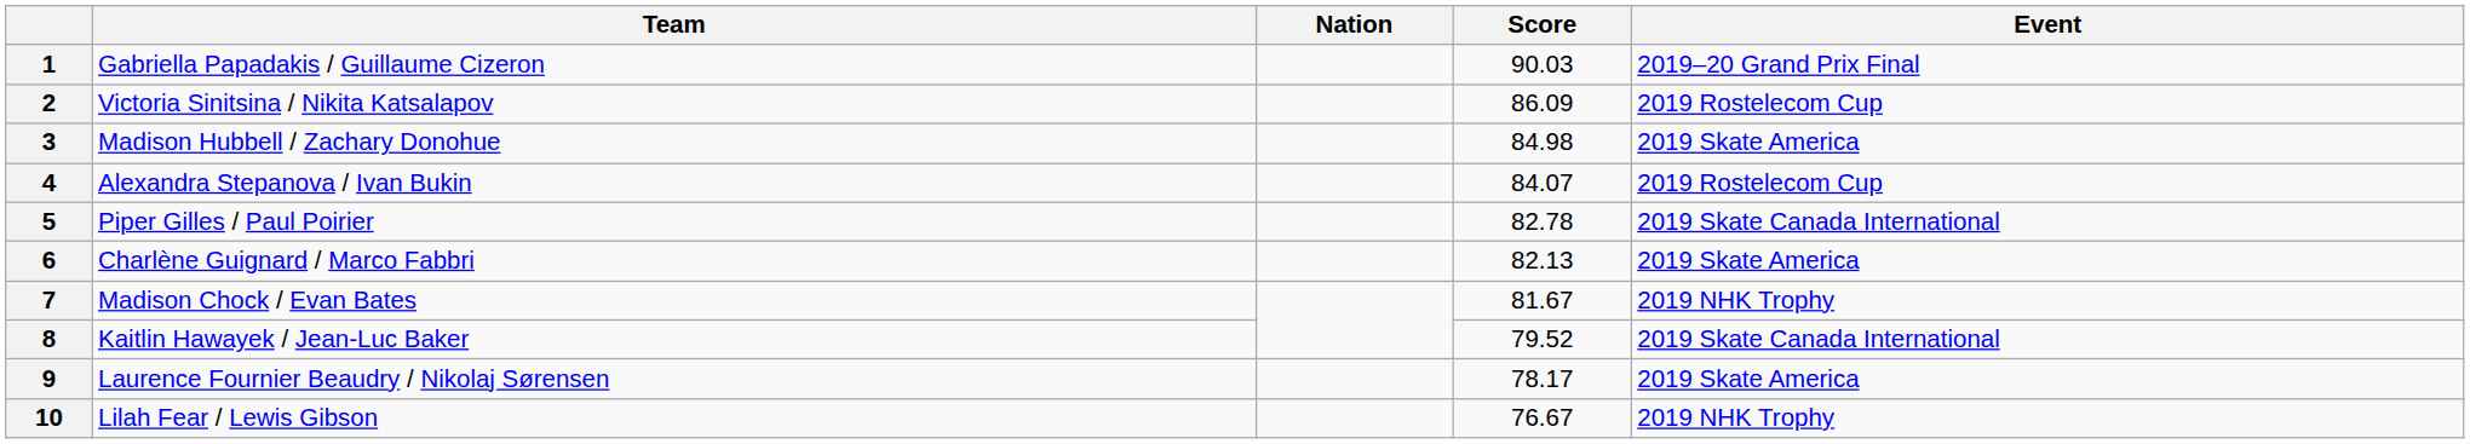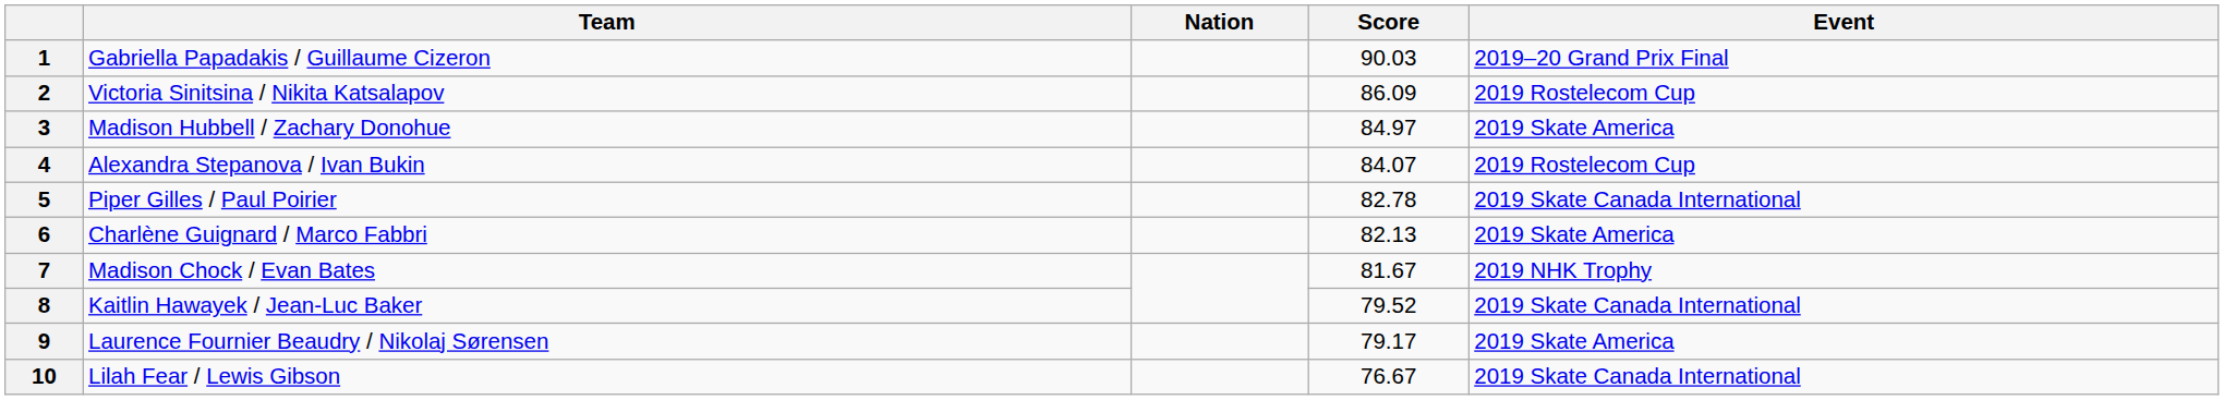 <table class="wikitable sortable" style="text-align:left; width:80%">
 <tr>
 <th scope="col"></th>
 <th scope="col">Team</th>
 <th scope="col">Nation</th>
 <th scope="col">Score</th>
 <th scope="col">Event</th>
 </tr>
 <tr>
 <th scope="row">1</th>
 <td><a href='#'>Gabriella Papadakis</a> / <a href='#'>Guillaume Cizeron</a></td>
 <td></td>
 <td style="text-align:center;">90.03</td>
 <td><a href='#'>2019–20 Grand Prix Final</a></td>
 </tr>
 <tr>
 <th scope="row">2</th>
 <td><a href='#'>Victoria Sinitsina</a> / <a href='#'>Nikita Katsalapov</a></td>
 <td></td>
 <td style="text-align:center;">86.09</td>
 <td><a href='#'>2019 Rostelecom Cup</a></td>
 </tr>
 <tr>
 <th scope="row">3</th>
 <td><a href='#'>Madison Hubbell</a> / <a href='#'>Zachary Donohue</a></td>
 <td></td>
-<td style="text-align:center;">84.98</td>
+<td style="text-align:center;">84.97</td>
 <td><a href='#'>2019 Skate America</a></td>
 </tr>
 <tr>
 <th scope="row">4</th>
 <td><a href='#'>Alexandra Stepanova</a> / <a href='#'>Ivan Bukin</a></td>
 <td></td>
 <td style="text-align:center;">84.07</td>
 <td><a href='#'>2019 Rostelecom Cup</a></td>
 </tr>
 <tr>
 <th scope="row">5</th>
 <td><a href='#'>Piper Gilles</a> / <a href='#'>Paul Poirier</a></td>
 <td></td>
 <td style="text-align:center;">82.78</td>
 <td><a href='#'>2019 Skate Canada International</a></td>
 </tr>
 <tr>
 <th scope="row">6</th>
 <td><a href='#'>Charlène Guignard</a> / <a href='#'>Marco Fabbri</a></td>
 <td></td>
 <td style="text-align:center;">82.13</td>
 <td><a href='#'>2019 Skate America</a></td>
 </tr>
 <tr>
 <th scope="row">7</th>
 <td><a href='#'>Madison Chock</a> / <a href='#'>Evan Bates</a></td>
 <td rowspan="2"></td>
 <td style="text-align:center;">81.67</td>
 <td><a href='#'>2019 NHK Trophy</a></td>
 </tr>
 <tr>
 <th scope="row">8</th>
 <td><a href='#'>Kaitlin Hawayek</a> / <a href='#'>Jean-Luc Baker</a></td>
 <td style="text-align:center;">79.52</td>
 <td><a href='#'>2019 Skate Canada International</a></td>
 </tr>
 <tr>
 <th scope="row">9</th>
 <td><a href='#'>Laurence Fournier Beaudry</a> / <a href='#'>Nikolaj Sørensen</a></td>
 <td></td>
-<td style="text-align:center;">78.17</td>
+<td style="text-align:center;">79.17</td>
 <td><a href='#'>2019 Skate America</a></td>
 </tr>
 <tr>
 <th scope="row">10</th>
 <td><a href='#'>Lilah Fear</a> / <a href='#'>Lewis Gibson</a></td>
 <td></td>
 <td style="text-align:center;">76.67</td>
-<td><a href='#'>2019 NHK Trophy</a></td>
+<td><a href='#'>2019 Skate Canada International</a></td>
 </tr>
 </table>
